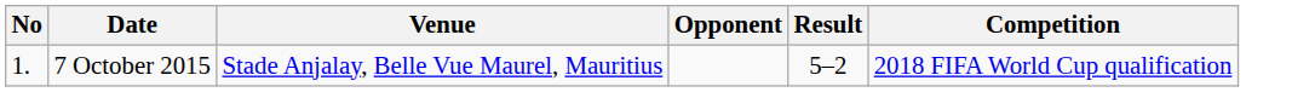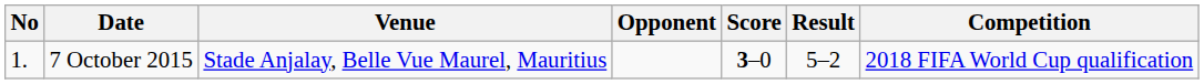 <table class="wikitable">
 <tr>
 <th>No</th>
 <th>Date</th>
 <th>Venue</th>
 <th>Opponent</th>
+<th>Score</th>
 <th>Result</th>
 <th>Competition</th>
 </tr>
 <tr>
 <td>1.</td>
 <td>7 October 2015</td>
 <td><a href='#'>Stade Anjalay</a>, <a href='#'>Belle Vue Maurel</a>, <a href='#'>Mauritius</a></td>
 <td></td>
+<td align=center><strong>3</strong>–0</td>
 <td align=center>5–2</td>
 <td><a href='#'>2018 FIFA World Cup qualification</a></td>
 </tr>
 </table>
